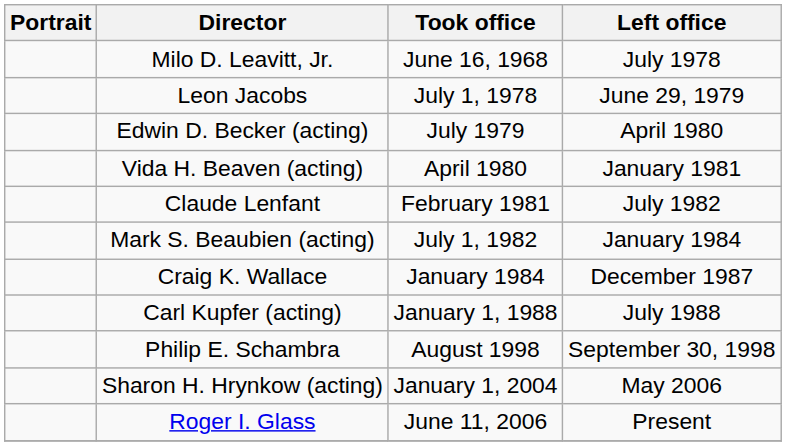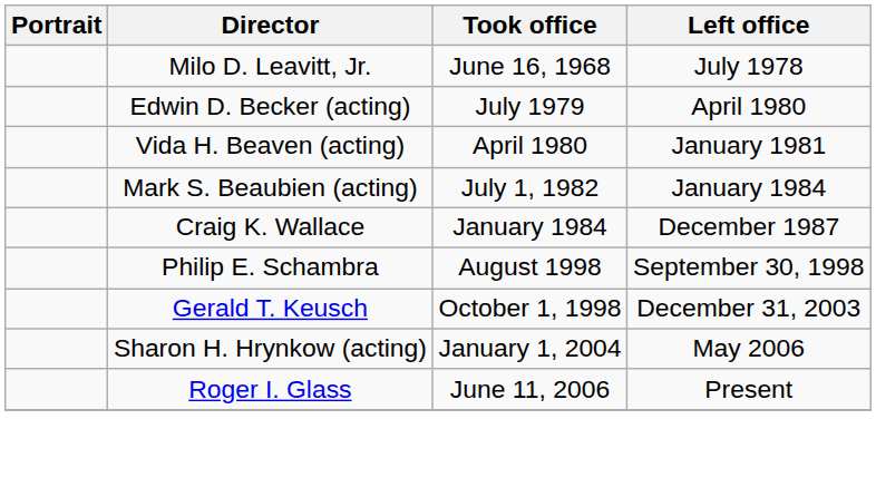 <table class=wikitable style="text-align:center">
 <tr>
 <th>Portrait</th>
 <th>Director</th>
 <th>Took office</th>
 <th>Left office</th>
 </tr>
 <tr>
 <td></td>
 <td>Milo D. Leavitt, Jr.</td>
 <td>June 16, 1968</td>
 <td>July 1978</td>
 </tr>
 <tr>
 <td></td>
-<td>Leon Jacobs</td>
-<td>July 1, 1978</td>
-<td>June 29, 1979</td>
-</tr>
-<tr>
-<td></td>
 <td>Edwin D. Becker (acting)</td>
 <td>July 1979</td>
 <td>April 1980</td>
 </tr>
 <tr>
 <td></td>
 <td>Vida H. Beaven (acting)</td>
 <td>April 1980</td>
 <td>January 1981</td>
-</tr>
-<tr>
-<td></td>
-<td>Claude Lenfant</td>
-<td>February 1981</td>
-<td>July 1982</td>
 </tr>
 <tr>
 <td></td>
 <td>Mark S. Beaubien (acting)</td>
 <td>July 1, 1982</td>
 <td>January 1984</td>
 </tr>
 <tr>
 <td></td>
 <td>Craig K. Wallace</td>
 <td>January 1984</td>
 <td>December 1987</td>
 </tr>
 <tr>
 <td></td>
-<td>Carl Kupfer (acting)</td>
-<td>January 1, 1988</td>
-<td>July 1988</td>
+<td>Philip E. Schambra</td>
+<td>August 1998</td>
+<td>September 30, 1998</td>
 </tr>
 <tr>
 <td></td>
-<td>Philip E. Schambra</td>
-<td>August 1998</td>
-<td>September 30, 1998</td>
+<td><a href='#'>Gerald T. Keusch</a></td>
+<td>October 1, 1998</td>
+<td>December 31, 2003</td>
 </tr>
 <tr>
 <td></td>
 <td>Sharon H. Hrynkow (acting)</td>
 <td>January 1, 2004</td>
 <td>May 2006</td>
 </tr>
 <tr>
 <td></td>
 <td><a href='#'>Roger I. Glass</a></td>
 <td>June 11, 2006</td>
 <td>Present</td>
 </tr>
 <tr>
 </tr>
 </table>
